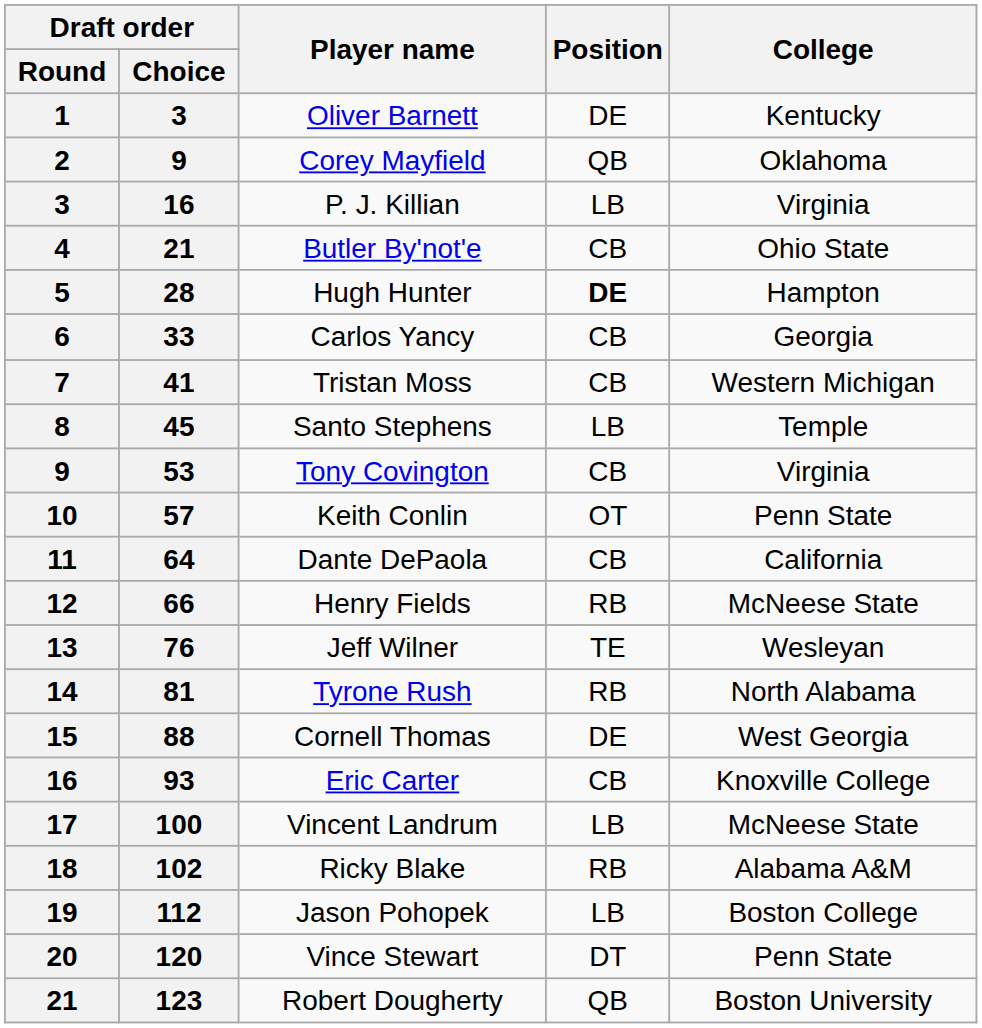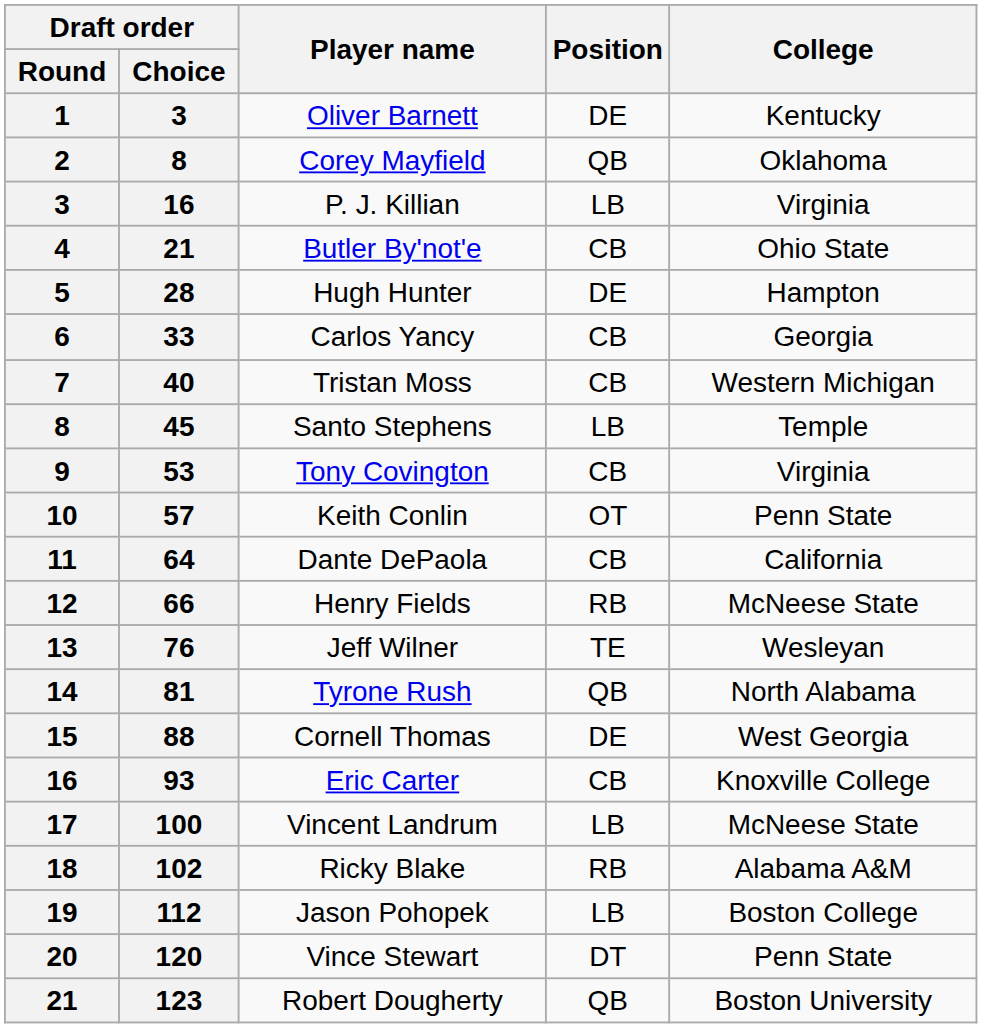 <table class="wikitable" style="font-size:95%; text-align:center">
 <tr>
 <th width="120" colspan="2">Draft order</th>
 <th width="160" rowspan="2">Player name</th>
 <th width="60"  rowspan="2">Position</th>
 <th width="160" rowspan="2">College</th>
 </tr>
 <tr>
 <th>Round</th>
 <th>Choice</th>
 </tr>
 <tr>
 <th>1</th>
 <th>3</th>
 <td><a href='#'>Oliver Barnett</a></td>
 <td>DE</td>
 <td>Kentucky</td>
 </tr>
 <tr>
 <th>2</th>
-<th>9</th>
+<th>8</th>
 <td><a href='#'>Corey Mayfield</a></td>
 <td>QB</td>
 <td>Oklahoma</td>
 </tr>
 <tr>
 <th>3</th>
 <th>16</th>
 <td>P. J. Killian</td>
 <td>LB</td>
 <td>Virginia</td>
 </tr>
 <tr>
 <th>4</th>
 <th>21</th>
 <td><a href='#'>Butler By'not'e</a></td>
 <td>CB</td>
 <td>Ohio State</td>
 </tr>
 <tr>
 <th>5</th>
 <th>28</th>
 <td>Hugh Hunter</td>
-<td><strong>DE</strong></td>
+<td>DE</td>
 <td>Hampton</td>
 </tr>
 <tr>
 <th>6</th>
 <th>33</th>
 <td>Carlos Yancy</td>
 <td>CB</td>
 <td>Georgia</td>
 </tr>
 <tr>
 <th>7</th>
-<th>41</th>
+<th>40</th>
 <td>Tristan Moss</td>
 <td>CB</td>
 <td>Western Michigan</td>
 </tr>
 <tr>
 <th>8</th>
 <th>45</th>
 <td>Santo Stephens</td>
 <td>LB</td>
 <td>Temple</td>
 </tr>
 <tr>
 <th>9</th>
 <th>53</th>
 <td><a href='#'>Tony Covington</a></td>
 <td>CB</td>
 <td>Virginia</td>
 </tr>
 <tr>
 <th>10</th>
 <th>57</th>
 <td>Keith Conlin</td>
 <td>OT</td>
 <td>Penn State</td>
 </tr>
 <tr>
 <th>11</th>
 <th>64</th>
 <td>Dante DePaola</td>
 <td>CB</td>
 <td>California</td>
 </tr>
 <tr>
 <th>12</th>
 <th>66</th>
 <td>Henry Fields</td>
 <td>RB</td>
 <td>McNeese State</td>
 </tr>
 <tr>
 <th>13</th>
 <th>76</th>
 <td>Jeff Wilner</td>
 <td>TE</td>
 <td>Wesleyan</td>
 </tr>
 <tr>
 <th>14</th>
 <th>81</th>
 <td><a href='#'>Tyrone Rush</a></td>
-<td>RB</td>
+<td>QB</td>
 <td>North Alabama</td>
 </tr>
 <tr>
 <th>15</th>
 <th>88</th>
 <td>Cornell Thomas</td>
 <td>DE</td>
 <td>West Georgia</td>
 </tr>
 <tr>
 <th>16</th>
 <th>93</th>
 <td><a href='#'>Eric Carter</a></td>
 <td>CB</td>
 <td>Knoxville College</td>
 </tr>
 <tr>
 <th>17</th>
 <th>100</th>
 <td>Vincent Landrum</td>
 <td>LB</td>
 <td>McNeese State</td>
 </tr>
 <tr>
 <th>18</th>
 <th>102</th>
 <td>Ricky Blake</td>
 <td>RB</td>
 <td>Alabama A&M</td>
 </tr>
 <tr>
 <th>19</th>
 <th>112</th>
 <td>Jason Pohopek</td>
 <td>LB</td>
 <td>Boston College</td>
 </tr>
 <tr>
 <th>20</th>
 <th>120</th>
 <td>Vince Stewart</td>
 <td>DT</td>
 <td>Penn State</td>
 </tr>
 <tr>
 <th>21</th>
 <th>123</th>
 <td>Robert Dougherty</td>
 <td>QB</td>
 <td>Boston University</td>
 </tr>
 </table>
